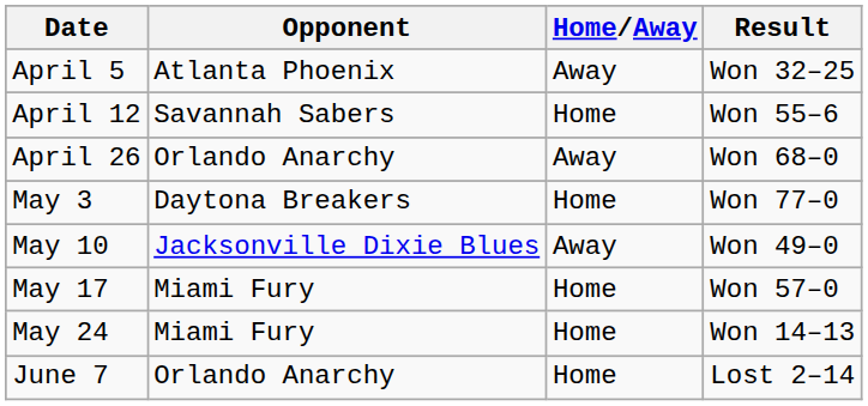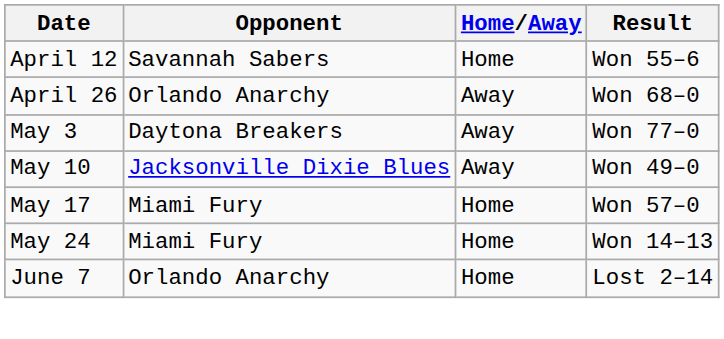 <table class="wikitable">
 <tr>
 <th>Date</th>
 <th>Opponent</th>
 <th><a href='#'>Home</a>/<a href='#'>Away</a></th>
 <th>Result</th>
-</tr>
-<tr>
-<td>April 5</td>
-<td>Atlanta Phoenix</td>
-<td>Away</td>
-<td>Won 32–25</td>
 </tr>
 <tr>
 <td>April 12</td>
 <td>Savannah Sabers</td>
 <td>Home</td>
 <td>Won 55–6</td>
 </tr>
 <tr>
 <td>April 26</td>
 <td>Orlando Anarchy</td>
 <td>Away</td>
 <td>Won 68–0</td>
 </tr>
 <tr>
 <td>May 3</td>
 <td>Daytona Breakers</td>
-<td>Home</td>
+<td>Away</td>
 <td>Won 77–0</td>
 </tr>
 <tr>
 <td>May 10</td>
 <td><a href='#'>Jacksonville Dixie Blues</a></td>
 <td>Away</td>
 <td>Won 49–0</td>
 </tr>
 <tr>
 <td>May 17</td>
 <td>Miami Fury</td>
 <td>Home</td>
 <td>Won 57–0</td>
 </tr>
 <tr>
 <td>May 24</td>
 <td>Miami Fury</td>
 <td>Home</td>
 <td>Won 14–13</td>
 </tr>
 <tr>
 <td>June 7</td>
 <td>Orlando Anarchy</td>
 <td>Home</td>
 <td>Lost 2–14</td>
 </tr>
 </table>
